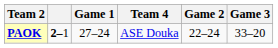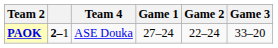 <table class="wikitable">
 <tr>
 <th>Team 2</th>
 <th></th>
+<th>Team 4</th>
 <th>Game 1</th>
-<th>Team 4</th>
 <th>Game 2</th>
 <th>Game 3</th>
 </tr>
 <tr>
 <td bgcolor="#FFFFBB"><strong><a href='#'>PAOK</a></strong></td>
 <td style="text-align: center"><strong>2–</strong>1</td>
+<td><a href='#'>ASE Douka</a></td>
 <td style="text-align: center">27–24</td>
-<td><a href='#'>ASE Douka</a></td>
 <td style="text-align: center">22–24</td>
 <td style="text-align: center">33–20</td>
 </tr>
 </table>
